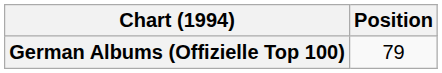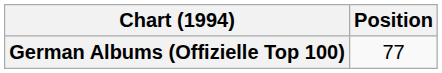 <table class="wikitable plainrowheaders" style="text-align:center">
 <tr>
 <th scope="col">Chart (1994)</th>
 <th scope="col">Position</th>
 </tr>
 <tr>
 <th scope="row">German Albums (Offizielle Top 100)</th>
-<td>79</td>
+<td>77</td>
 </tr>
 </table>
